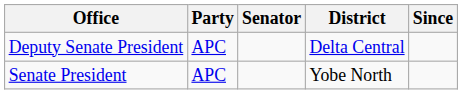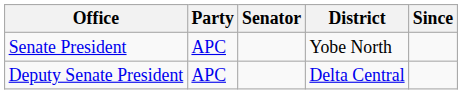 <table class="sortable wikitable">
 <tr>
 <th>Office</th>
 <th>Party</th>
 <th>Senator</th>
 <th>District</th>
 <th>Since</th>
 </tr>
 <tr>
+<td><a href='#'>Senate President</a></td>
+<td><a href='#'>APC</a></td>
+<td></td>
+<td>Yobe North</td>
+<td></td>
+</tr>
+<tr>
 <td><a href='#'>Deputy Senate President</a></td>
 <td><a href='#'>APC</a></td>
 <td></td>
 <td><a href='#'>Delta Central</a></td>
 <td></td>
 </tr>
-<tr>
-<td><a href='#'>Senate President</a></td>
-<td><a href='#'>APC</a></td>
-<td></td>
-<td>Yobe North</td>
-<td></td>
-</tr>
 </table>
